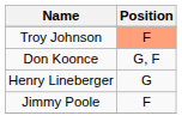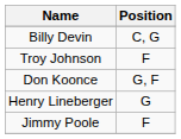 <table class="wikitable">
 <tr>
 <th>Name</th>
 <th>Position</th>
 </tr>
 <tr>
 </tr>
 <tr>
+<td style="text-align:center;">Billy Devin</td>
+<td style="text-align:center;">C, G</td>
+</tr>
+<tr>
 <td style="text-align:center;">Troy Johnson</td>
-<td style="background: lightsalmon; text-align:center;">F</td>
+<td style="text-align:center;">F</td>
 </tr>
 <tr>
 <td style="text-align:center;">Don Koonce</td>
 <td style="text-align:center;">G, F</td>
 </tr>
 <tr>
 <td style="text-align:center;">Henry Lineberger</td>
 <td style="text-align:center;">G</td>
 </tr>
 <tr>
 <td style="text-align:center;">Jimmy Poole</td>
 <td style="text-align:center;">F</td>
 </tr>
 <tr>
 </tr>
 </table>
